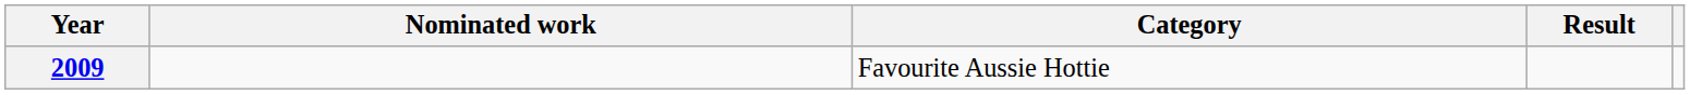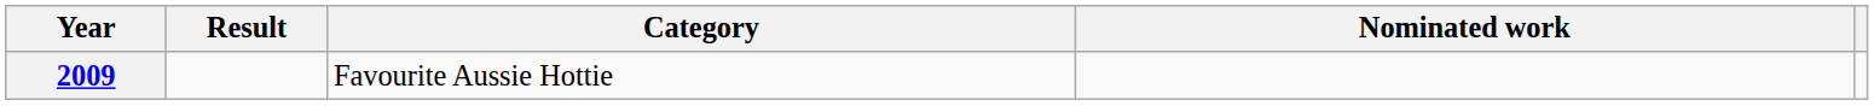 <table class=wikitable>
 <tr>
 <th scope="col" style="width:5em;">Year</th>
+<th scope="col" style="width:5em;">Result</th>
+<th scope="col" style="width:25em;">Category</th>
 <th scope="col" style="width:26em;">Nominated work</th>
-<th scope="col" style="width:25em;">Category</th>
-<th scope="col" style="width:5em;">Result</th>
 <th scope="col"></th>
 </tr>
 <tr>
 <th scope="row"><a href='#'>2009</a></th>
 <td></td>
 <td>Favourite Aussie Hottie</td>
 <td></td>
 <td style="text-align:center;"></td>
 </tr>
 </table>
